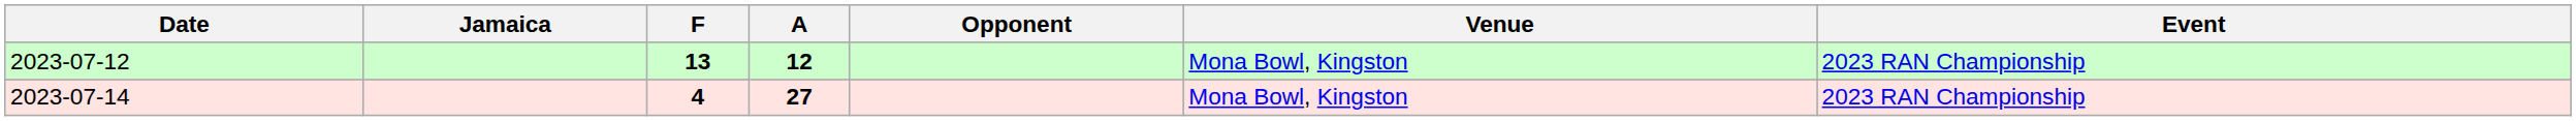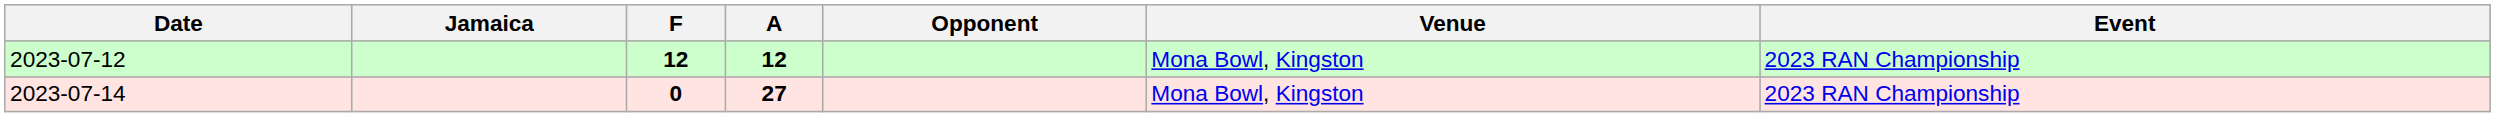 <table class="wikitable sortable" style="width:100%; font-size:90%">
 <tr>
 <th>Date</th>
 <th>Jamaica</th>
 <th>F</th>
 <th>A</th>
 <th>Opponent</th>
 <th>Venue</th>
 <th>Event</th>
 </tr>
 <tr bgcolor="#ccffcc">
 <td>2023-07-12</td>
 <td align="right"></td>
-<td align="center"><strong>13</strong></td>
+<td align="center"><strong>12</strong></td>
 <td align="center"><strong>12</strong></td>
 <td align="left"></td>
 <td><a href='#'>Mona Bowl</a>, <a href='#'>Kingston</a></td>
 <td><a href='#'>2023 RAN Championship</a></td>
 </tr>
 <tr bgcolor=FFE4E1>
 <td>2023-07-14</td>
 <td align="right"></td>
-<td align="center"><strong>4</strong></td>
+<td align="center"><strong>0</strong></td>
 <td align="center"><strong>27</strong></td>
 <td align="left"></td>
 <td><a href='#'>Mona Bowl</a>, <a href='#'>Kingston</a></td>
 <td><a href='#'>2023 RAN Championship</a></td>
 </tr>
 </table>
